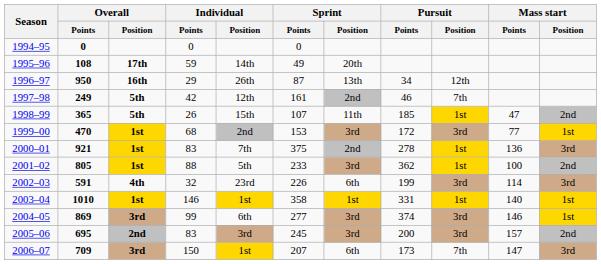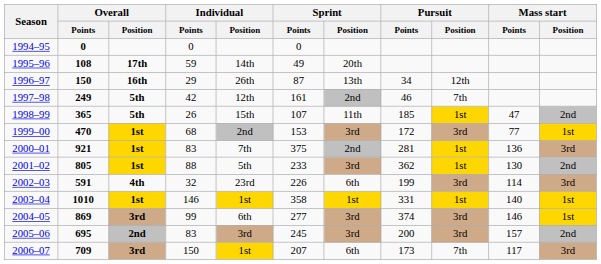 <table class="wikitable" style="text-align:center;" width="70%">
 <tr class="hintergrundfarbe5">
 <th rowspan="2" style="width:4%;">Season</th>
 <th colspan="2">Overall</th>
 <th colspan="2">Individual</th>
 <th colspan="2">Sprint</th>
 <th colspan="2">Pursuit</th>
 <th colspan="2">Mass start</th>
 </tr>
 <tr class="hintergrundfarbe5">
 <th style="width:5%;"><small>Points</small></th>
 <th style="width:5%;"><small>Position</small></th>
 <th style="width:5%;"><small>Points</small></th>
 <th style="width:5%;"><small>Position</small></th>
 <th style="width:5%;"><small>Points</small></th>
 <th style="width:5%;"><small>Position</small></th>
 <th style="width:5%;"><small>Points</small></th>
 <th style="width:5%;"><small>Position</small></th>
 <th style="width:5%;"><small>Points</small></th>
 <th style="width:5%;"><small>Position</small></th>
 </tr>
 <tr>
 <td><a href='#'>1994–95</a></td>
 <td><strong>0</strong></td>
 <td></td>
 <td>0</td>
 <td></td>
 <td>0</td>
 <td></td>
 <td></td>
 <td></td>
 <td></td>
 <td></td>
 </tr>
 <tr>
 <td><a href='#'>1995–96</a></td>
 <td><strong>108</strong></td>
 <td><strong>17th</strong></td>
 <td>59</td>
 <td>14th</td>
 <td>49</td>
 <td>20th</td>
 <td></td>
 <td></td>
 <td></td>
 <td></td>
 </tr>
 <tr>
 <td><a href='#'>1996–97</a></td>
-<td><strong>950</strong></td>
+<td><strong>150</strong></td>
 <td><strong>16th</strong></td>
 <td>29</td>
 <td>26th</td>
 <td>87</td>
 <td>13th</td>
 <td>34</td>
 <td>12th</td>
 <td></td>
 <td></td>
 </tr>
 <tr>
 <td><a href='#'>1997–98</a></td>
 <td><strong>249</strong></td>
 <td><strong>5th</strong></td>
 <td>42</td>
 <td>12th</td>
 <td>161</td>
 <td style="background:silver;">2nd</td>
 <td>46</td>
 <td>7th</td>
 <td></td>
 <td></td>
 </tr>
 <tr>
 <td><a href='#'>1998–99</a></td>
 <td><strong>365</strong></td>
 <td><strong>5th</strong></td>
 <td>26</td>
 <td>15th</td>
 <td>107</td>
 <td>11th</td>
 <td>185</td>
 <td style="background:gold;">1st</td>
 <td>47</td>
 <td style="background:silver;">2nd</td>
 </tr>
 <tr>
 <td><a href='#'>1999–00</a></td>
 <td><strong>470</strong></td>
 <td style="background:gold;"><strong>1st</strong></td>
 <td>68</td>
 <td style="background:silver;">2nd</td>
 <td>153</td>
 <td style="background:#cfaa88;">3rd</td>
 <td>172</td>
 <td style="background:#cfaa88;">3rd</td>
 <td>77</td>
 <td style="background:gold;">1st</td>
 </tr>
 <tr>
 <td><a href='#'>2000–01</a></td>
 <td><strong>921</strong></td>
 <td style="background:gold;"><strong>1st</strong></td>
 <td>83</td>
 <td>7th</td>
 <td>375</td>
 <td style="background:silver;">2nd</td>
-<td>278</td>
+<td>281</td>
 <td style="background:gold;">1st</td>
 <td>136</td>
 <td style="background:#cfaa88;">3rd</td>
 </tr>
 <tr>
 <td><a href='#'>2001–02</a></td>
 <td><strong>805</strong></td>
 <td style="background:gold;"><strong>1st</strong></td>
 <td>88</td>
 <td>5th</td>
 <td>233</td>
 <td style="background:#cfaa88;">3rd</td>
 <td>362</td>
 <td style="background:gold;">1st</td>
-<td>100</td>
+<td>130</td>
 <td style="background:silver;">2nd</td>
 </tr>
 <tr>
 <td><a href='#'>2002–03</a></td>
 <td><strong>591</strong></td>
 <td><strong>4th</strong></td>
 <td>32</td>
 <td>23rd</td>
 <td>226</td>
 <td>6th</td>
 <td>199</td>
 <td style="background:#cfaa88;">3rd</td>
 <td>114</td>
 <td style=" background:#cfaa88;">3rd</td>
 </tr>
 <tr>
 <td><a href='#'>2003–04</a></td>
 <td><strong>1010</strong></td>
 <td style=" background:gold;"><strong>1st</strong></td>
 <td>146</td>
 <td style=" background:gold;">1st</td>
 <td>358</td>
 <td style=" background:gold;">1st</td>
 <td>331</td>
 <td style=" background:gold;">1st</td>
 <td>140</td>
 <td style=" background:gold;">1st</td>
 </tr>
 <tr>
 <td><a href='#'>2004–05</a></td>
 <td><strong>869</strong></td>
 <td style=" background:#cfaa88;"><strong>3rd</strong></td>
 <td>99</td>
 <td>6th</td>
 <td>277</td>
 <td style=" background:#cfaa88;">3rd</td>
 <td>374</td>
 <td style=" background:#cfaa88;">3rd</td>
 <td>146</td>
 <td style=" background:gold;">1st</td>
 </tr>
 <tr>
 <td><a href='#'>2005–06</a></td>
 <td><strong>695</strong></td>
 <td style=" background:silver;"><strong>2nd</strong></td>
 <td>83</td>
 <td style=" background:#cfaa88;">3rd</td>
 <td>245</td>
 <td style=" background:#cfaa88;">3rd</td>
 <td>200</td>
 <td style=" background:#cfaa88;">3rd</td>
 <td>157</td>
 <td style=" background:silver;">2nd</td>
 </tr>
 <tr>
 <td><a href='#'>2006–07</a></td>
 <td><strong>709</strong></td>
 <td style=" background:#cfaa88;"><strong>3rd</strong></td>
 <td>150</td>
 <td style=" background:gold;">1st</td>
 <td>207</td>
 <td>6th</td>
 <td>173</td>
 <td>7th</td>
-<td>147</td>
+<td>117</td>
 <td style=" background:#cfaa88;">3rd</td>
 </tr>
 </table>
